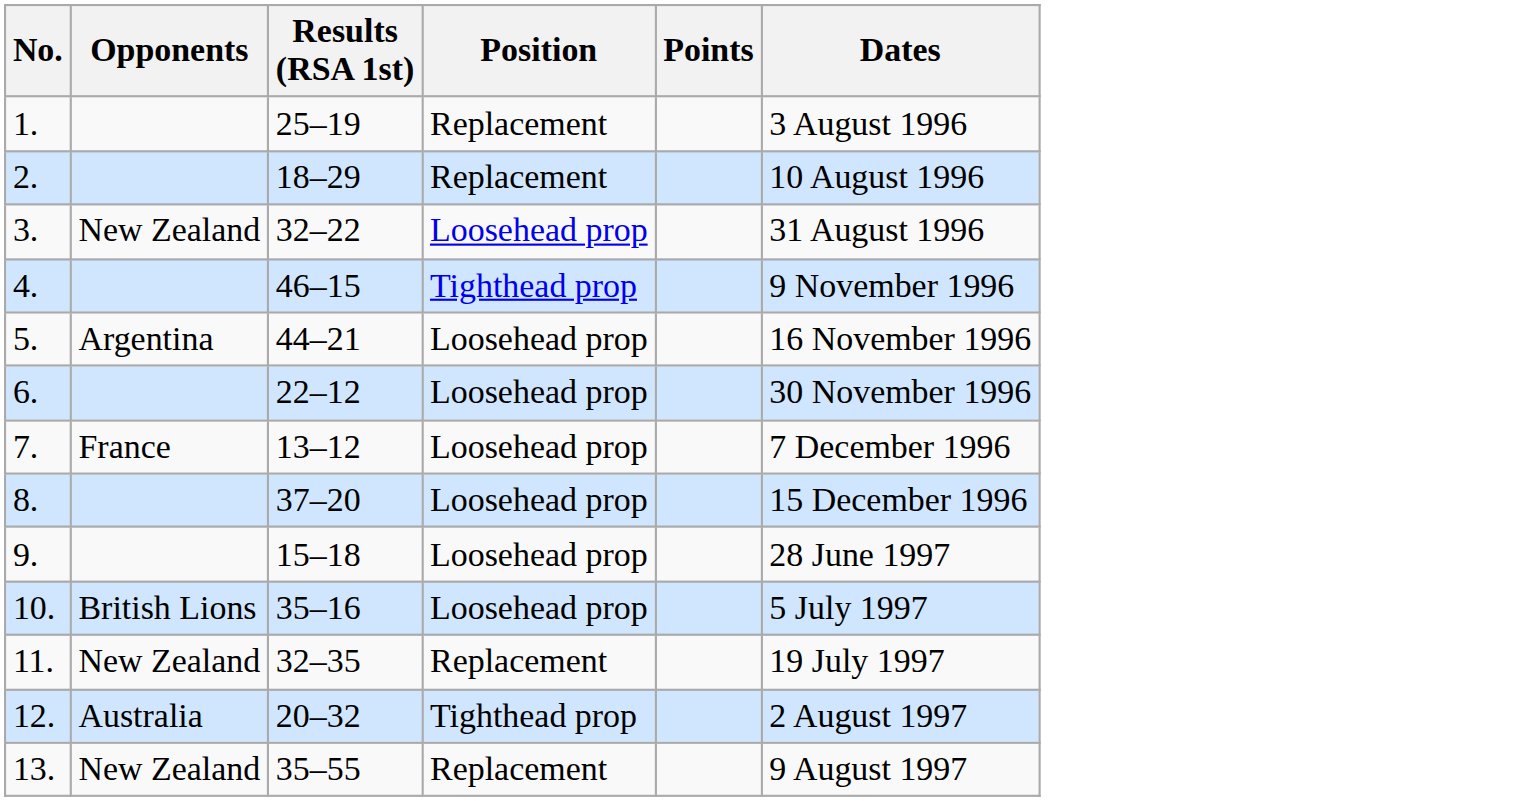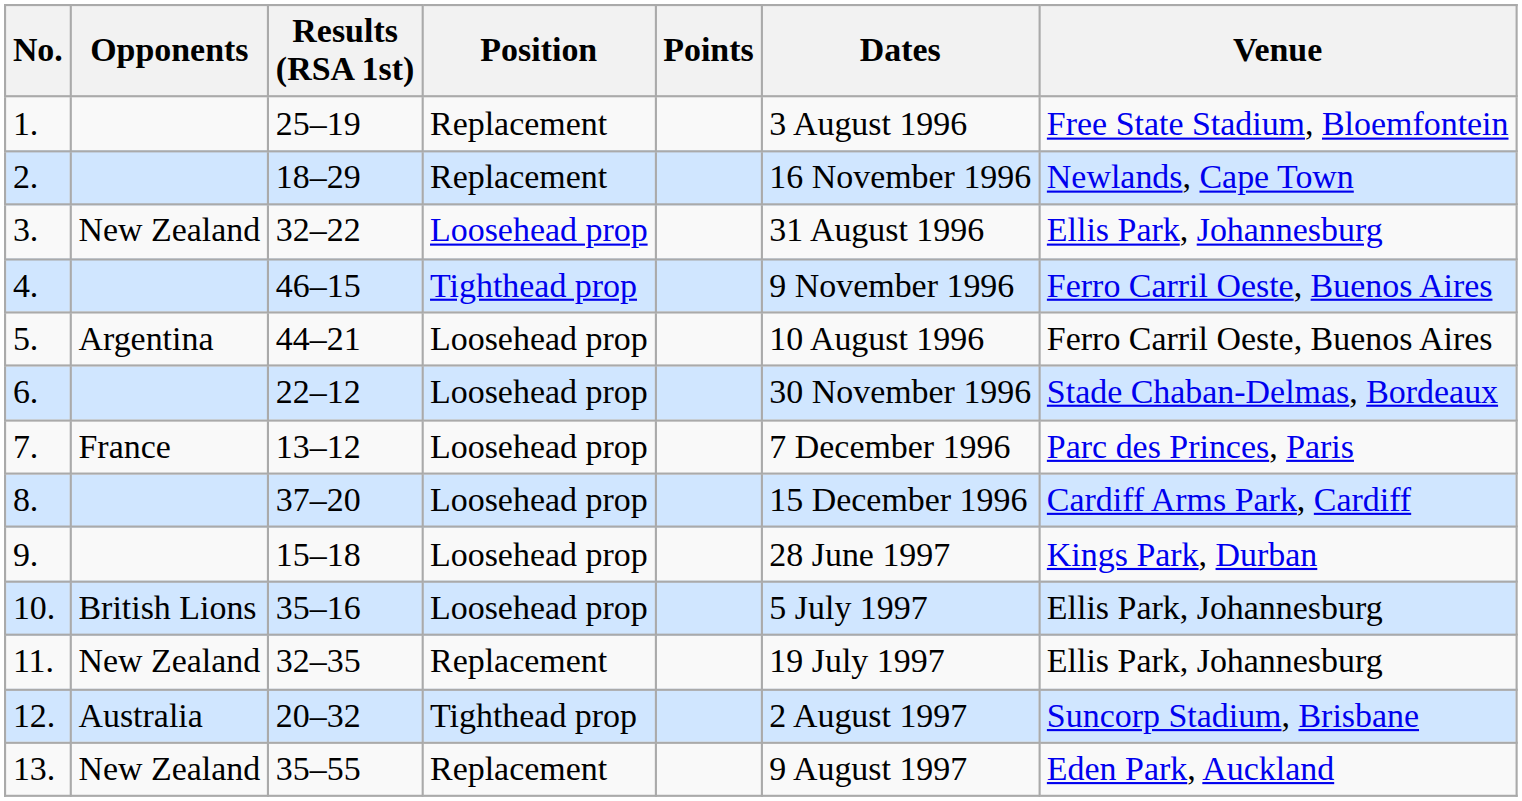 <table class="wikitable">
 <tr>
 <th>No.</th>
 <th>Opponents</th>
 <th>Results <br> (RSA 1st)</th>
 <th>Position</th>
 <th>Points</th>
 <th>Dates</th>
+<th>Venue</th>
 </tr>
 <tr>
 <td>1.</td>
 <td></td>
 <td>25–19</td>
 <td>Replacement</td>
 <td></td>
 <td>3 August 1996</td>
+<td><a href='#'>Free State Stadium</a>, <a href='#'>Bloemfontein</a></td>
 </tr>
 <tr style="background: #D0E6FF;">
 <td>2.</td>
 <td></td>
 <td>18–29</td>
 <td>Replacement</td>
 <td></td>
-<td>10 August 1996</td>
+<td>16 November 1996</td>
+<td><a href='#'>Newlands</a>, <a href='#'>Cape Town</a></td>
 </tr>
 <tr>
 <td>3.</td>
 <td> New Zealand</td>
 <td>32–22</td>
 <td><a href='#'>Loosehead prop</a></td>
 <td></td>
 <td>31 August 1996</td>
+<td><a href='#'>Ellis Park</a>, <a href='#'>Johannesburg</a></td>
 </tr>
 <tr style="background: #D0E6FF;">
 <td>4.</td>
 <td></td>
 <td>46–15</td>
 <td><a href='#'>Tighthead prop</a></td>
 <td></td>
 <td>9 November 1996</td>
+<td><a href='#'>Ferro Carril Oeste</a>, <a href='#'>Buenos Aires</a></td>
 </tr>
 <tr>
 <td>5.</td>
 <td> Argentina</td>
 <td>44–21</td>
 <td>Loosehead prop</td>
 <td></td>
-<td>16 November 1996</td>
+<td>10 August 1996</td>
+<td>Ferro Carril Oeste, Buenos Aires</td>
 </tr>
 <tr style="background: #D0E6FF;">
 <td>6.</td>
 <td></td>
 <td>22–12</td>
 <td>Loosehead prop</td>
 <td></td>
 <td>30 November 1996</td>
+<td><a href='#'>Stade Chaban-Delmas</a>, <a href='#'>Bordeaux</a></td>
 </tr>
 <tr>
 <td>7.</td>
 <td> France</td>
 <td>13–12</td>
 <td>Loosehead prop</td>
 <td></td>
 <td>7 December 1996</td>
+<td><a href='#'>Parc des Princes</a>, <a href='#'>Paris</a></td>
 </tr>
 <tr style="background: #D0E6FF;">
 <td>8.</td>
 <td></td>
 <td>37–20</td>
 <td>Loosehead prop</td>
 <td></td>
 <td>15 December 1996</td>
+<td><a href='#'>Cardiff Arms Park</a>, <a href='#'>Cardiff</a></td>
 </tr>
 <tr>
 <td>9.</td>
 <td></td>
 <td>15–18</td>
 <td>Loosehead prop</td>
 <td></td>
 <td>28 June 1997</td>
+<td><a href='#'>Kings Park</a>, <a href='#'>Durban</a></td>
 </tr>
 <tr style="background: #D0E6FF;">
 <td>10.</td>
 <td> British Lions</td>
 <td>35–16</td>
 <td>Loosehead prop</td>
 <td></td>
 <td>5 July 1997</td>
+<td>Ellis Park, Johannesburg</td>
 </tr>
 <tr>
 <td>11.</td>
 <td> New Zealand</td>
 <td>32–35</td>
 <td>Replacement</td>
 <td></td>
 <td>19 July 1997</td>
+<td>Ellis Park, Johannesburg</td>
 </tr>
 <tr style="background: #D0E6FF;">
 <td>12.</td>
 <td> Australia</td>
 <td>20–32</td>
 <td>Tighthead prop</td>
 <td></td>
 <td>2 August 1997</td>
+<td><a href='#'>Suncorp Stadium</a>, <a href='#'>Brisbane</a></td>
 </tr>
 <tr>
 <td>13.</td>
 <td> New Zealand</td>
 <td>35–55</td>
 <td>Replacement</td>
 <td></td>
 <td>9 August 1997</td>
+<td><a href='#'>Eden Park</a>, <a href='#'>Auckland</a></td>
 </tr>
 </table>
